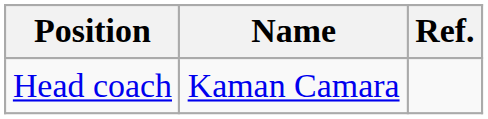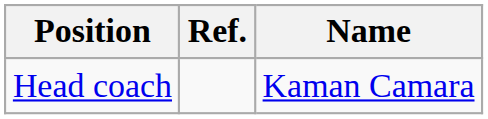 <table class="wikitable">
 <tr>
 <th>Position</th>
+<th>Ref.</th>
 <th>Name</th>
-<th>Ref.</th>
 </tr>
 <tr>
 <td><a href='#'>Head coach</a></td>
+<td><br></td>
 <td><a href='#'>Kaman Camara</a></td>
-<td><br></td>
 </tr>
 </table>
